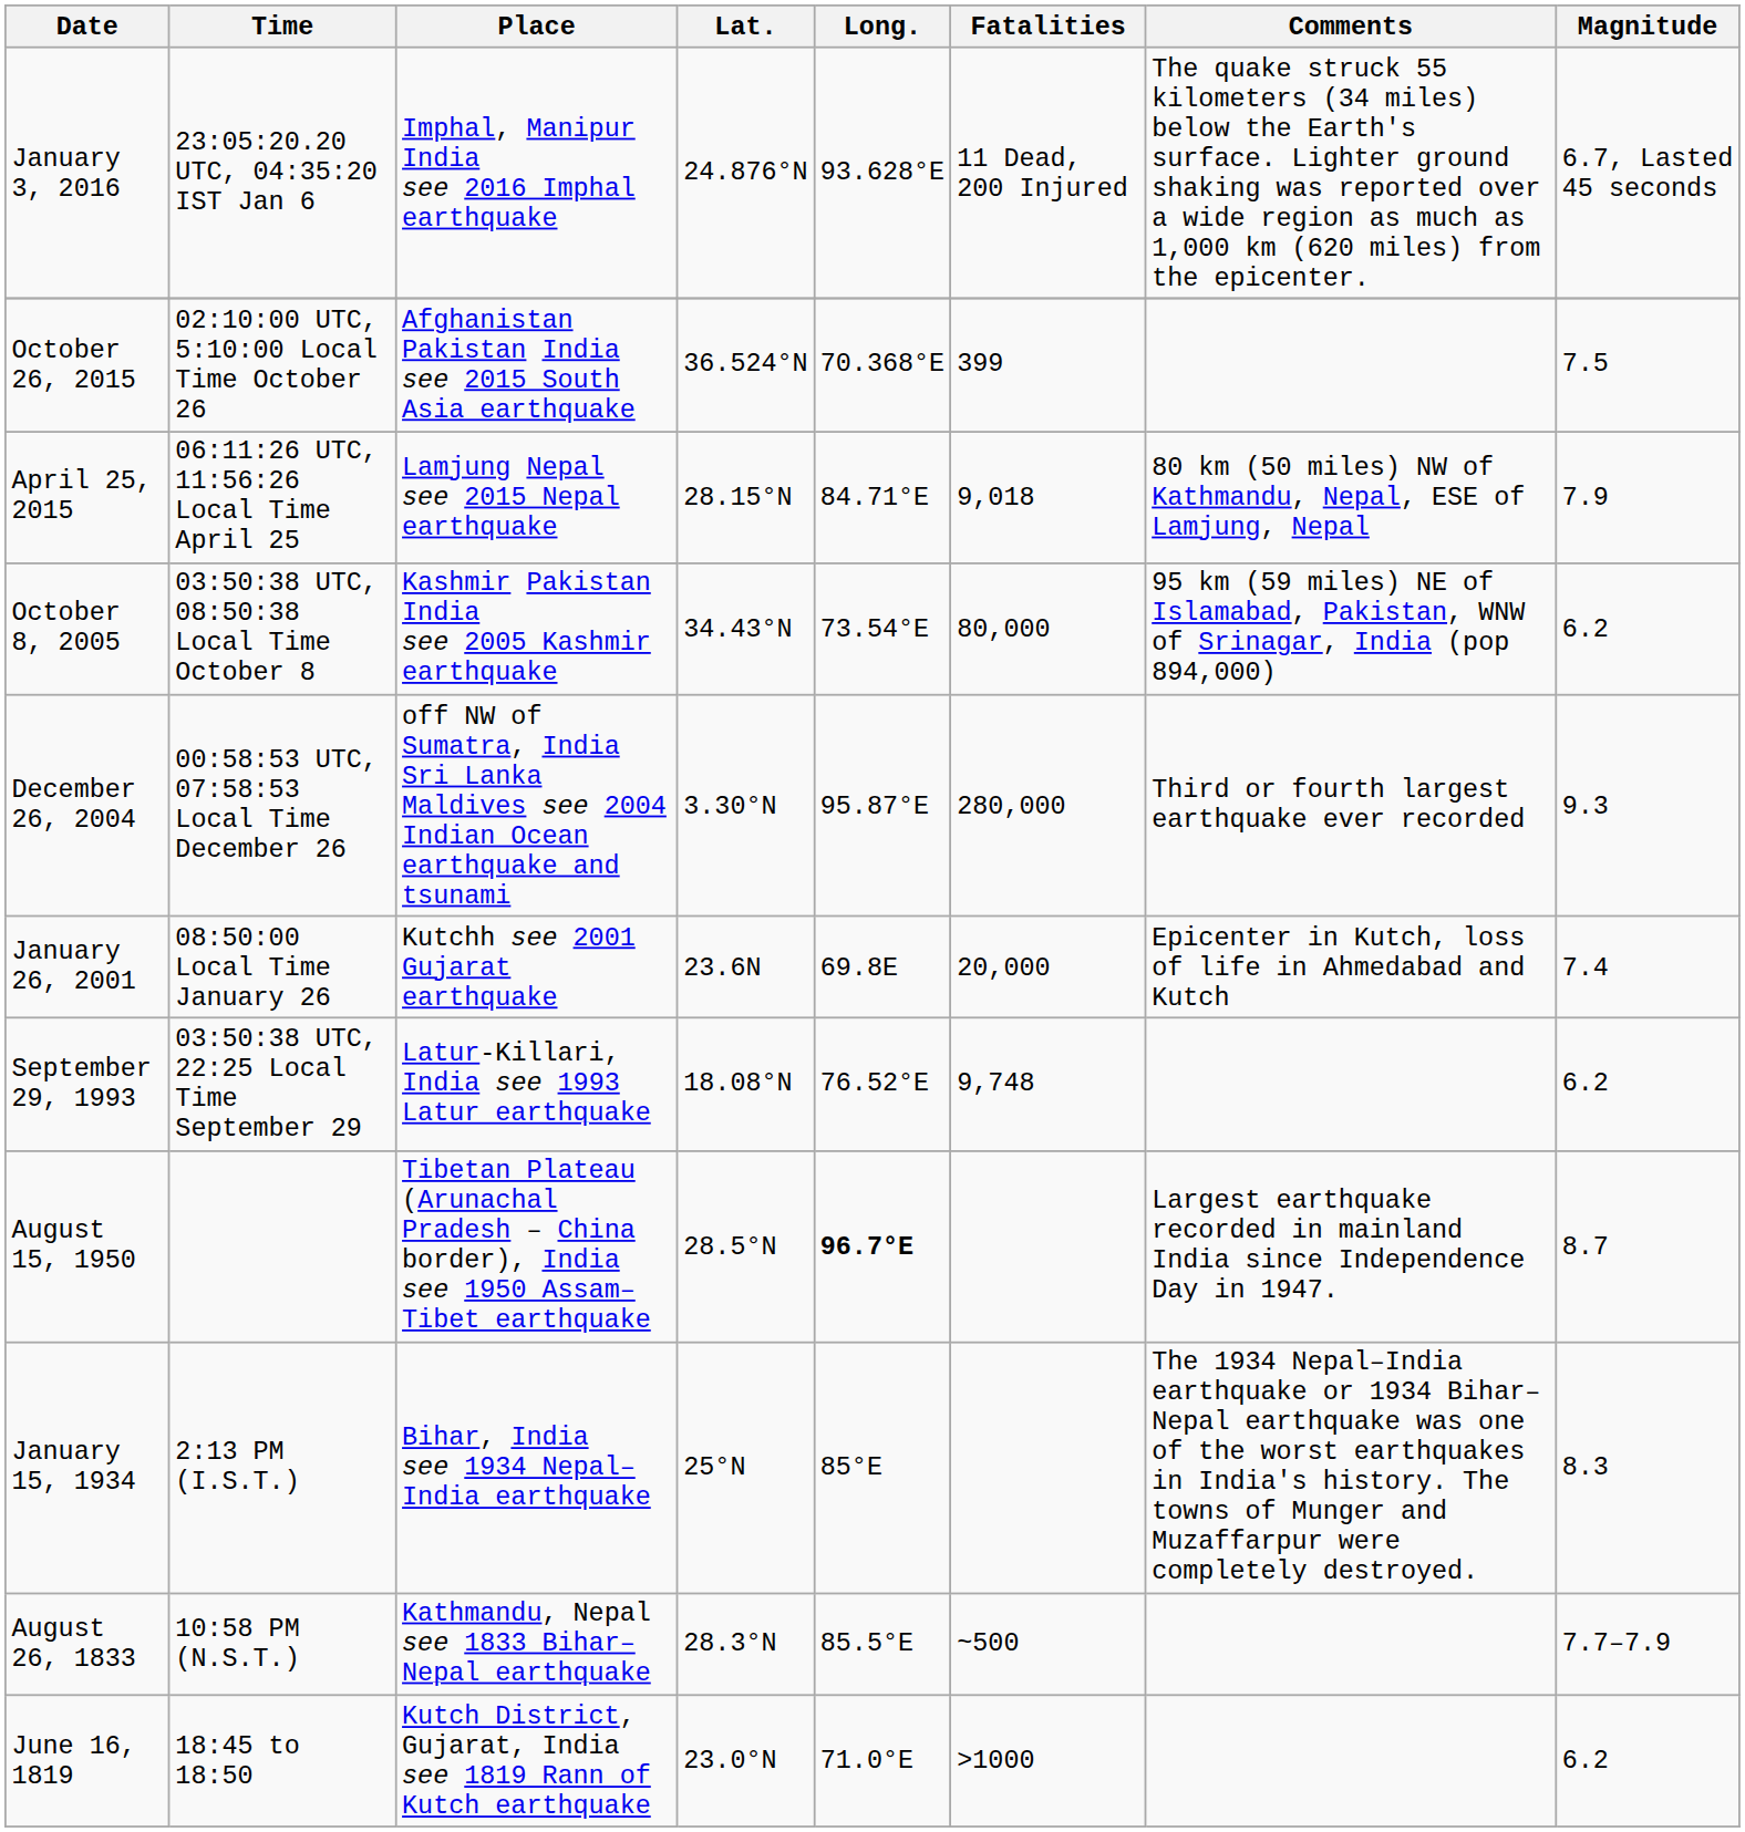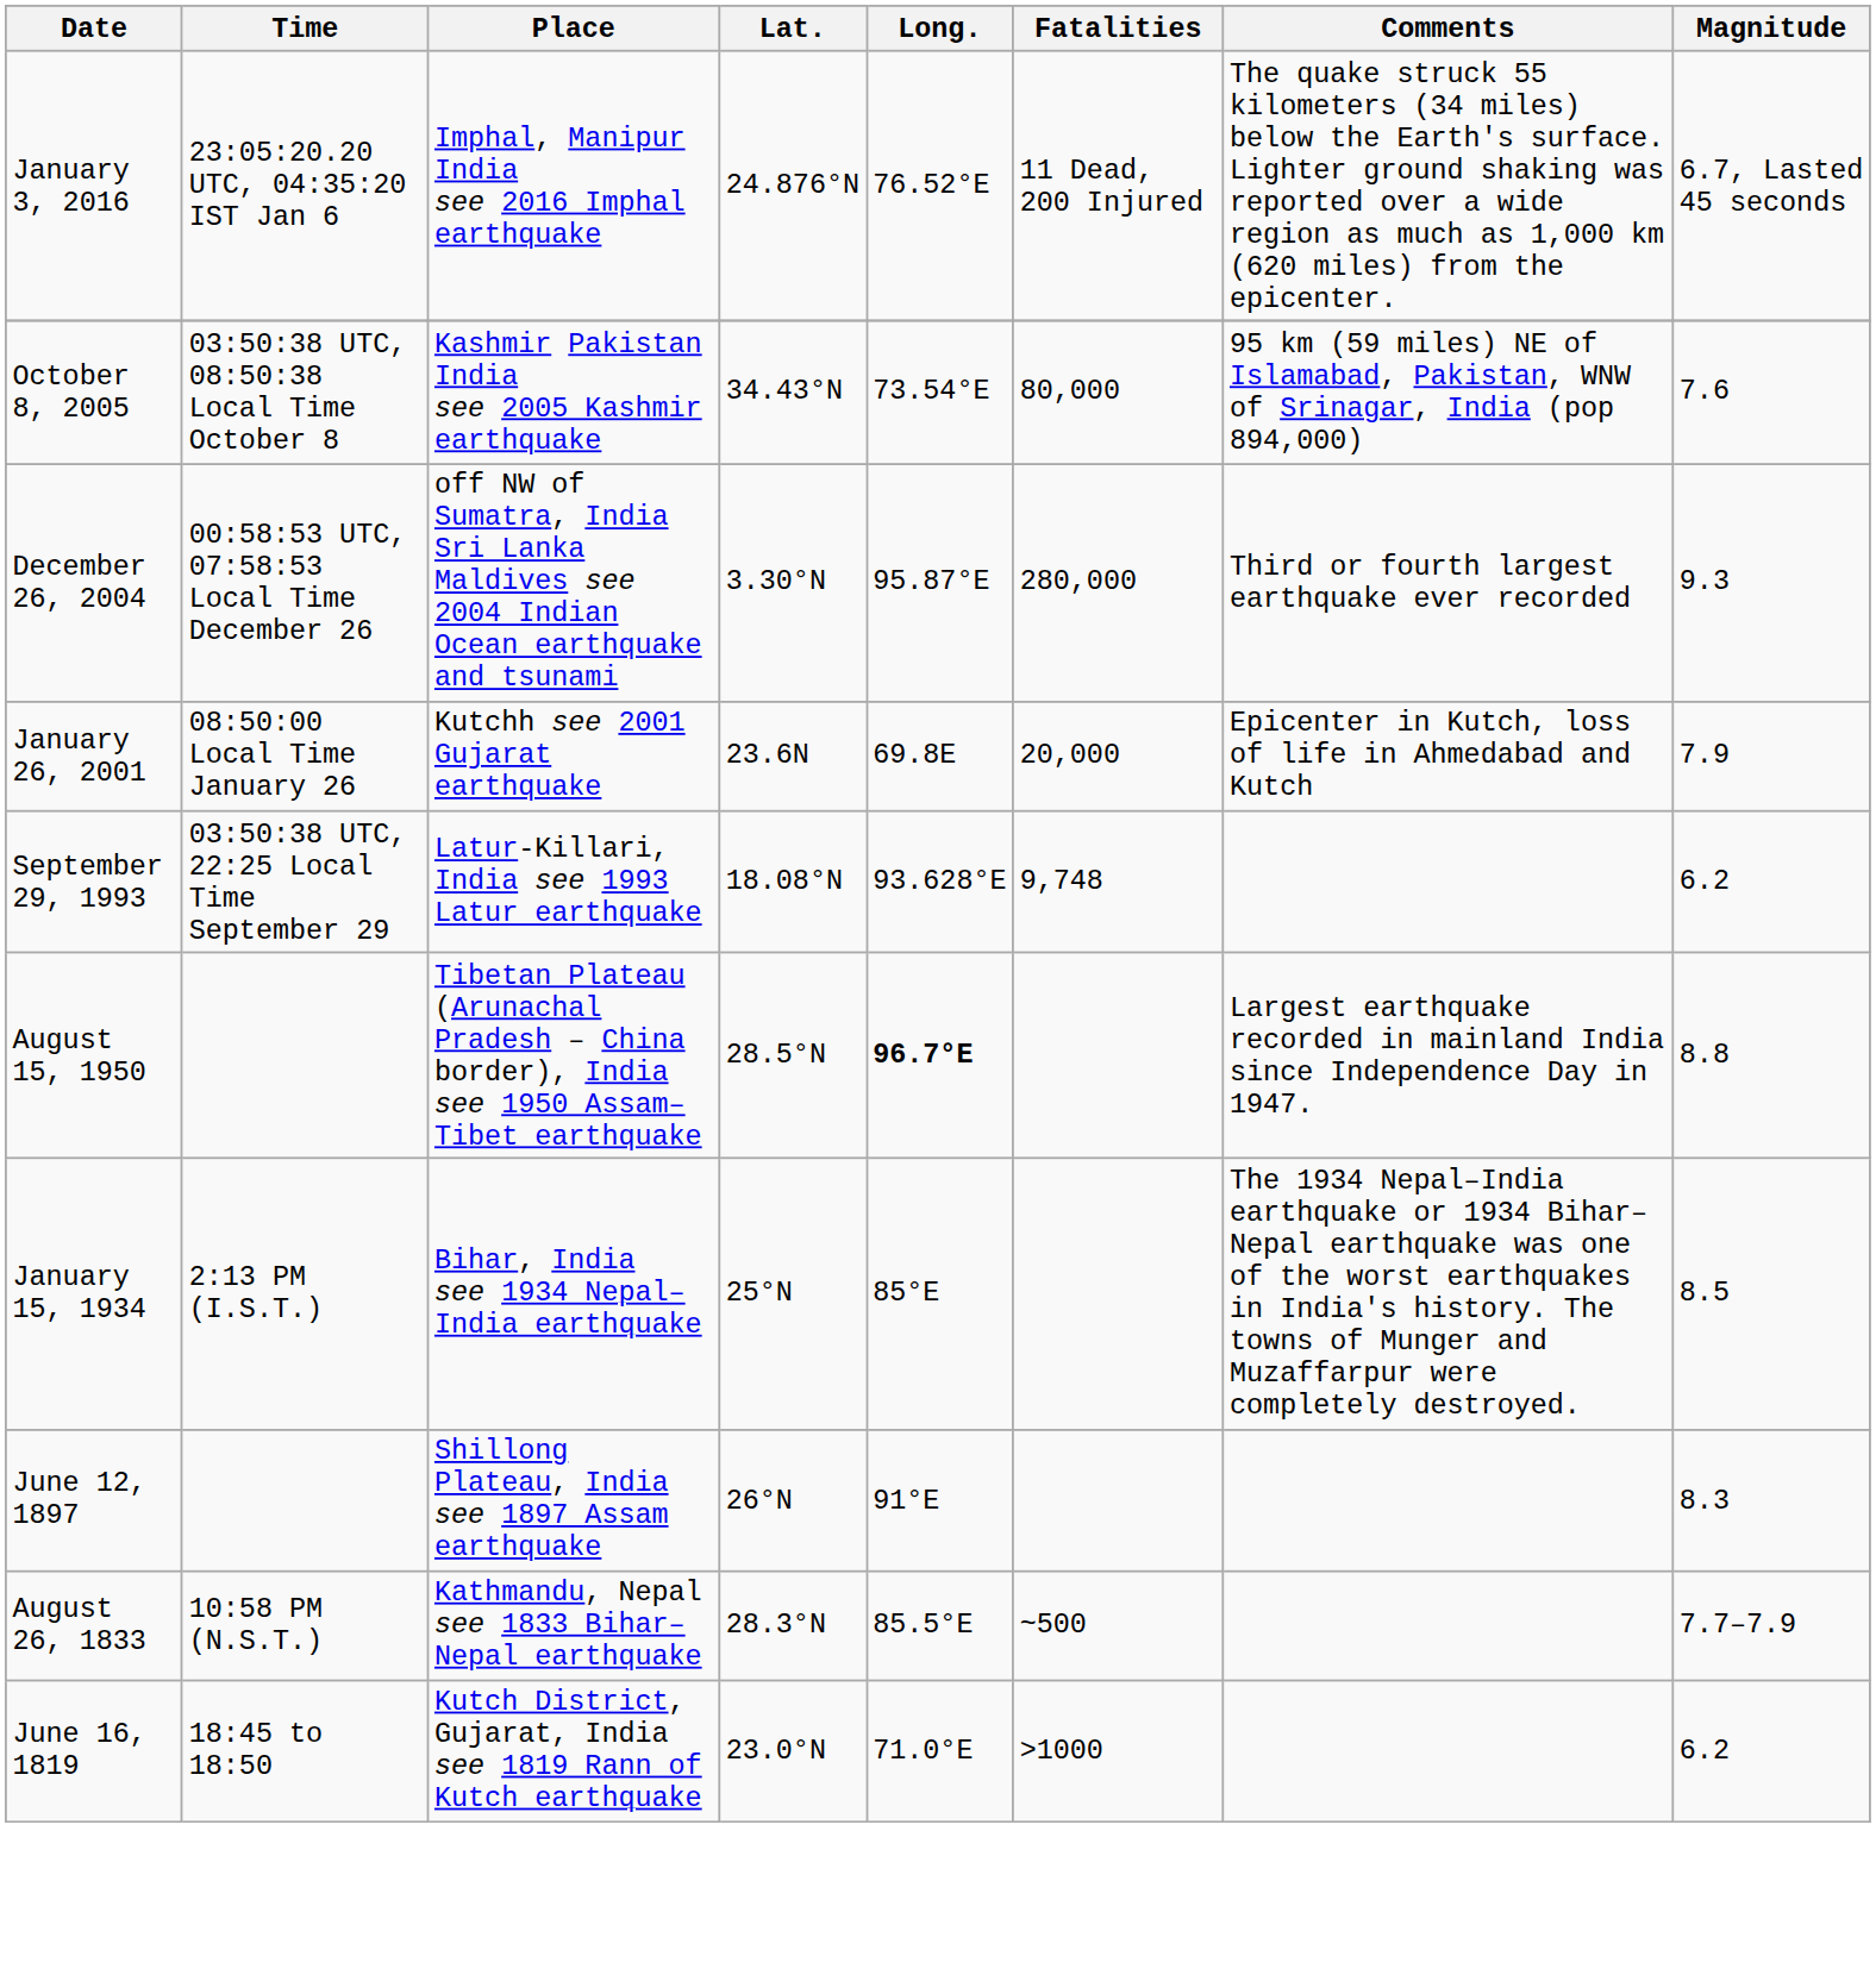 <table class="wikitable">
 <tr>
 <th>Date</th>
 <th>Time</th>
 <th>Place</th>
 <th>Lat.</th>
 <th>Long.</th>
 <th>Fatalities</th>
 <th>Comments</th>
 <th>Magnitude</th>
 </tr>
 <tr>
 <td>January 3, 2016</td>
 <td>23:05:20.20 UTC, 04:35:20 IST Jan 6</td>
 <td><a href='#'>Imphal</a>, <a href='#'>Manipur</a> <a href='#'>India</a> <br><em>see</em> <a href='#'>2016 Imphal earthquake</a></td>
 <td>24.876°N</td>
-<td>93.628°E</td>
+<td>76.52°E</td>
 <td>11 Dead, 200 Injured</td>
 <td>The quake struck 55 kilometers (34 miles) below the Earth's surface. Lighter ground shaking was reported over a wide region as much as 1,000 km (620 miles) from the epicenter.</td>
 <td>6.7, Lasted<br>45 seconds</td>
 </tr>
 <tr>
-</tr>
-<tr>
-<td>October 26, 2015</td>
-<td>02:10:00 UTC, 5:10:00 Local Time October 26</td>
-<td><a href='#'>Afghanistan</a> <a href='#'>Pakistan</a> <a href='#'>India</a> <br><em>see</em> <a href='#'>2015 South Asia earthquake</a></td>
-<td>36.524°N</td>
-<td>70.368°E</td>
-<td>399</td>
-<td> </td>
-<td>7.5</td>
-</tr>
-<tr>
-<td>April 25, 2015</td>
-<td>06:11:26 UTC, 11:56:26 Local Time April 25</td>
-<td><a href='#'>Lamjung</a> <a href='#'>Nepal</a> <br><em>see</em> <a href='#'>2015 Nepal earthquake</a></td>
-<td>28.15°N</td>
-<td>84.71°E</td>
-<td>9,018</td>
-<td>80 km (50 miles) NW of <a href='#'>Kathmandu</a>, <a href='#'>Nepal</a>,  ESE of <a href='#'>Lamjung</a>, <a href='#'>Nepal</a></td>
-<td>7.9</td>
 </tr>
 <tr>
 <td>October 8, 2005</td>
 <td>03:50:38 UTC, 08:50:38 Local Time October 8</td>
 <td><a href='#'>Kashmir</a> <a href='#'>Pakistan</a> <a href='#'>India</a> <br><em>see</em> <a href='#'>2005 Kashmir earthquake</a></td>
 <td>34.43°N</td>
 <td>73.54°E</td>
 <td>80,000</td>
 <td>95 km (59 miles) NE of <a href='#'>Islamabad</a>, <a href='#'>Pakistan</a>,  WNW of <a href='#'>Srinagar</a>, <a href='#'>India</a> (pop 894,000)</td>
-<td>6.2</td>
+<td>7.6</td>
 </tr>
 <tr>
 <td>December 26, 2004</td>
 <td>00:58:53 UTC, 07:58:53 Local Time December 26</td>
 <td>off NW of <a href='#'>Sumatra</a>, <a href='#'>India</a> <a href='#'>Sri Lanka</a> <a href='#'>Maldives</a> <em>see</em> <a href='#'>2004 Indian Ocean earthquake and tsunami</a></td>
 <td>3.30°N</td>
 <td>95.87°E</td>
 <td>280,000</td>
 <td>Third or fourth largest earthquake ever recorded</td>
 <td>9.3</td>
 </tr>
 <tr>
 <td>January 26, 2001</td>
 <td>08:50:00 Local Time January 26</td>
 <td>Kutchh <em>see</em> <a href='#'>2001 Gujarat earthquake</a></td>
 <td>23.6N</td>
 <td>69.8E</td>
 <td>20,000</td>
 <td>Epicenter in Kutch, loss of life in Ahmedabad and Kutch</td>
-<td>7.4</td>
+<td>7.9</td>
 </tr>
 <tr>
 <td>September 29, 1993</td>
 <td>03:50:38 UTC, 22:25 Local Time September 29</td>
 <td><a href='#'>Latur</a>-Killari, <a href='#'>India</a> <em>see</em> <a href='#'>1993 Latur earthquake</a></td>
 <td>18.08°N</td>
-<td>76.52°E</td>
+<td>93.628°E</td>
 <td>9,748</td>
 <td> </td>
 <td>6.2</td>
 </tr>
 <tr>
 <td>August 15, 1950</td>
 <td></td>
 <td><a href='#'>Tibetan Plateau</a> (<a href='#'>Arunachal Pradesh</a> – <a href='#'>China</a> border), <a href='#'>India</a> <br> <em>see</em> <a href='#'>1950 Assam–Tibet earthquake</a></td>
 <td>28.5°N</td>
 <td><strong>96.7°E</strong></td>
 <td> </td>
 <td>Largest earthquake recorded in mainland India since Independence Day in 1947.</td>
-<td>8.7</td>
+<td>8.8</td>
 </tr>
 <tr>
 <td>January 15, 1934</td>
 <td>2:13 PM (I.S.T.)</td>
 <td><a href='#'>Bihar</a>, <a href='#'>India</a> <br> <em>see</em> <a href='#'>1934 Nepal–India earthquake</a></td>
 <td>25°N</td>
 <td>85°E</td>
 <td> </td>
 <td>The 1934 Nepal–India earthquake or 1934 Bihar–Nepal earthquake was one of the worst earthquakes in India's history. The towns of Munger and Muzaffarpur were completely destroyed.</td>
+<td>8.5</td>
+</tr>
+<tr>
+<td>June 12, 1897</td>
+<td></td>
+<td><a href='#'>Shillong Plateau</a>, <a href='#'>India</a> <br> <em>see</em> <a href='#'>1897 Assam earthquake</a></td>
+<td>26°N</td>
+<td>91°E</td>
+<td> </td>
+<td></td>
 <td>8.3</td>
 </tr>
 <tr>
 <td>August 26, 1833</td>
 <td>10:58 PM (N.S.T.)</td>
 <td><a href='#'>Kathmandu</a>, Nepal<br><em>see</em> <a href='#'>1833 Bihar–Nepal earthquake</a></td>
 <td>28.3°N</td>
 <td>85.5°E</td>
 <td>~500</td>
 <td></td>
 <td>7.7–7.9</td>
 </tr>
 <tr>
 <td>June 16, 1819</td>
 <td>18:45 to 18:50</td>
 <td><a href='#'>Kutch District</a>, Gujarat, India<br><em>see</em> <a href='#'>1819 Rann of Kutch earthquake</a></td>
 <td>23.0°N</td>
 <td>71.0°E</td>
 <td>>1000</td>
 <td></td>
 <td>6.2</td>
 </tr>
 </table>
